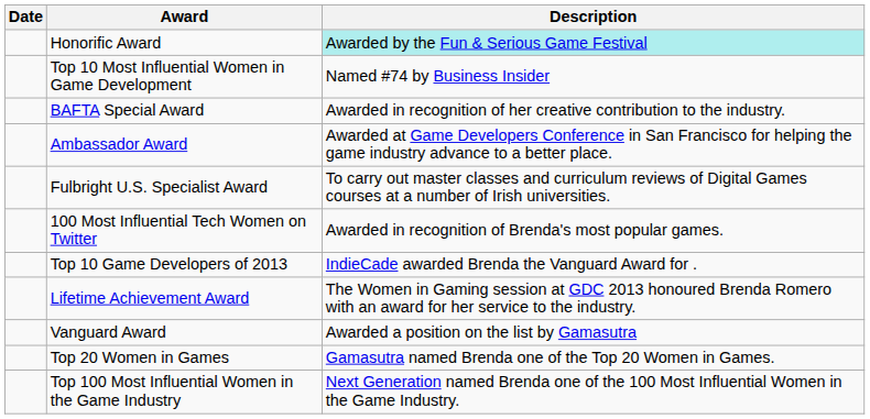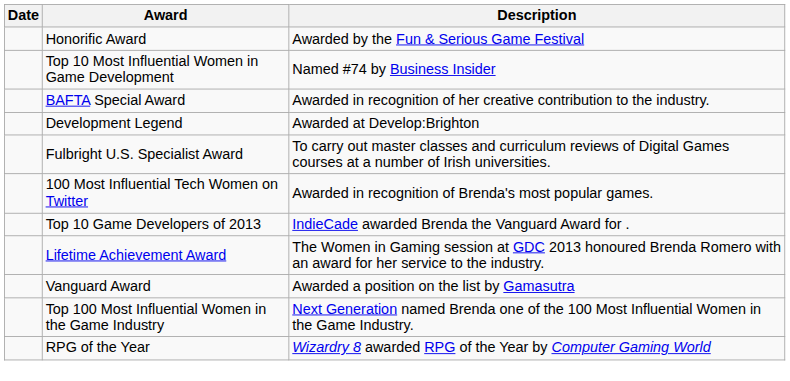 <table class="wikitable sortable">
 <tr>
 <th>Date</th>
 <th class="unsortable">Award</th>
 <th class="unsortable">Description</th>
 </tr>
 <tr>
 <td></td>
 <td>Honorific Award</td>
-<td style="background: paleturquoise;">Awarded by the <a href='#'>Fun & Serious Game Festival</a></td>
+<td>Awarded by the <a href='#'>Fun & Serious Game Festival</a></td>
 </tr>
 <tr>
 <td></td>
 <td>Top 10 Most Influential Women in Game Development</td>
 <td>Named #74 by <a href='#'>Business Insider</a></td>
 </tr>
 <tr>
 <td></td>
 <td><a href='#'>BAFTA</a> Special Award</td>
 <td>Awarded in recognition of her creative contribution to the industry.</td>
 </tr>
 <tr>
 <td></td>
-<td><a href='#'>Ambassador Award</a></td>
-<td>Awarded at <a href='#'>Game Developers Conference</a> in San Francisco for helping the game industry advance to a better place.</td>
+<td>Development Legend</td>
+<td>Awarded at Develop:Brighton</td>
 </tr>
 <tr>
 <td></td>
 <td>Fulbright U.S. Specialist Award</td>
 <td>To carry out master classes and curriculum reviews of Digital Games courses at a number of Irish universities.</td>
 </tr>
 <tr>
 <td></td>
 <td>100 Most Influential Tech Women on <a href='#'>Twitter</a></td>
 <td>Awarded in recognition of Brenda's most popular games.</td>
 </tr>
 <tr>
 <td></td>
 <td>Top 10 Game Developers of 2013</td>
 <td><a href='#'>IndieCade</a> awarded Brenda the Vanguard Award for  .</td>
 </tr>
 <tr>
 <td></td>
 <td><a href='#'>Lifetime Achievement Award</a></td>
 <td>The Women in Gaming session at <a href='#'>GDC</a> 2013 honoured Brenda Romero with an award for her service to the industry.</td>
 </tr>
 <tr>
 <td></td>
 <td>Vanguard Award</td>
 <td>Awarded a position on the list by <a href='#'>Gamasutra</a></td>
 </tr>
 <tr>
 <td></td>
-<td>Top 20 Women in Games</td>
-<td><a href='#'>Gamasutra</a> named Brenda one of the Top 20 Women in Games.</td>
+<td>Top 100 Most Influential Women in the Game Industry</td>
+<td><a href='#'>Next Generation</a> named Brenda one of the 100 Most Influential Women in the Game Industry.</td>
 </tr>
 <tr>
 <td></td>
-<td>Top 100 Most Influential Women in the Game Industry</td>
-<td><a href='#'>Next Generation</a> named Brenda one of the 100 Most Influential Women in the Game Industry.</td>
+<td>RPG of the Year</td>
+<td><em><a href='#'>Wizardry 8</a></em> awarded <a href='#'>RPG</a> of the Year by <em><a href='#'>Computer Gaming World</a></em></td>
 </tr>
 </table>
